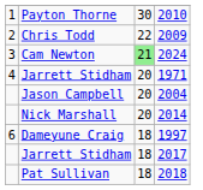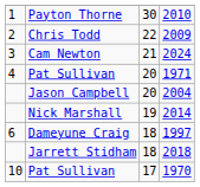 <table class="wikitable">
 <tr>
 </tr>
 <tr>
 <td>1</td>
 <td><a href='#'>Payton Thorne</a></td>
 <td>30</td>
 <td><a href='#'>2010</a></td>
 </tr>
 <tr>
 <td>2</td>
 <td><a href='#'>Chris Todd</a></td>
 <td>22</td>
 <td><a href='#'>2009</a></td>
 </tr>
 <tr>
 <td>3</td>
 <td><a href='#'>Cam Newton</a></td>
-<td style="background: lightgreen;">21</td>
+<td>21</td>
 <td><a href='#'>2024</a></td>
 </tr>
 <tr>
 <td>4</td>
-<td><a href='#'>Jarrett Stidham</a></td>
+<td><a href='#'>Pat Sullivan</a></td>
 <td>20</td>
 <td><a href='#'>1971</a></td>
 </tr>
 <tr>
 <td></td>
 <td><a href='#'>Jason Campbell</a></td>
 <td>20</td>
 <td><a href='#'>2004</a></td>
 </tr>
 <tr>
 <td></td>
 <td><a href='#'>Nick Marshall</a></td>
-<td>20</td>
+<td>19</td>
 <td><a href='#'>2014</a></td>
 </tr>
 <tr>
 <td>6</td>
 <td><a href='#'>Dameyune Craig</a></td>
 <td>18</td>
 <td><a href='#'>1997</a></td>
 </tr>
 <tr>
 <td></td>
 <td><a href='#'>Jarrett Stidham</a></td>
 <td>18</td>
-<td><a href='#'>2017</a></td>
+<td><a href='#'>2018</a></td>
 </tr>
 <tr>
-<td></td>
+<td>10</td>
 <td><a href='#'>Pat Sullivan</a></td>
-<td>18</td>
-<td><a href='#'>2018</a></td>
+<td>17</td>
+<td><a href='#'>1970</a></td>
 </tr>
 </table>
